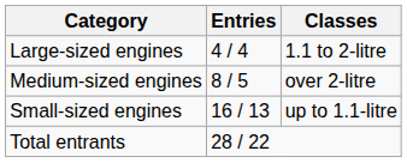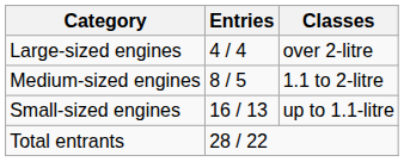 <table class="wikitable" style="font-size: 95%;">
 <tr>
 <th>Category</th>
 <th>Entries</th>
 <th>Classes</th>
 </tr>
 <tr>
 <td>Large-sized engines</td>
 <td>4 / 4</td>
-<td>1.1 to 2-litre</td>
+<td>over 2-litre</td>
 </tr>
 <tr>
 <td>Medium-sized engines</td>
 <td>8 / 5</td>
-<td>over 2-litre</td>
+<td>1.1 to 2-litre</td>
 </tr>
 <tr>
 <td>Small-sized engines</td>
 <td>16 / 13</td>
 <td>up to 1.1-litre</td>
 </tr>
 <tr>
 <td>Total entrants</td>
 <td colspan=2>28 / 22</td>
 </tr>
 </table>
